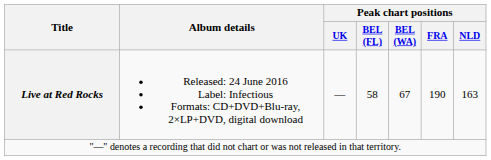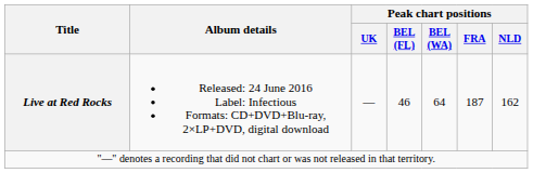 <table class="wikitable plainrowheaders" style="text-align:center;">
 <tr>
 <th scope="col" rowspan="2" style="width:10em;">Title</th>
 <th scope="col" rowspan="2" style="width:18em;">Album details</th>
 <th scope="col" colspan="5">Peak chart positions</th>
 </tr>
 <tr>
 <th scope="col" style="width:2.8em;font-size:90%;"><a href='#'>UK</a><br></th>
 <th scope="col" style="width:2.8em;font-size:90%;"><a href='#'>BEL<br>(FL)</a><br></th>
 <th scope="col" style="width:2.8em;font-size:90%;"><a href='#'>BEL<br>(WA)</a><br></th>
 <th scope="col" style="width:2.8em;font-size:90%;"><a href='#'>FRA</a><br></th>
 <th scope="col" style="width:2.8em;font-size:90%;"><a href='#'>NLD</a><br></th>
 </tr>
 <tr>
 <th scope="row"><em>Live at Red Rocks</em></th>
 <td><br><ul><li>Released: 24 June 2016</li><li>Label: Infectious</li><li>Formats: CD+DVD+Blu-ray, 2×LP+DVD, digital download</li></ul></td>
 <td>—</td>
-<td>58</td>
-<td>67</td>
-<td>190</td>
-<td>163</td>
+<td>46</td>
+<td>64</td>
+<td>187</td>
+<td>162</td>
 </tr>
 <tr>
 <td colspan="16" style="font-size:90%">"—" denotes a recording that did not chart or was not released in that territory.</td>
 </tr>
 </table>
